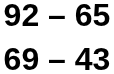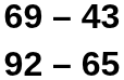 <table style="text-align:center">
 <tr>
 <th width=200></th>
 <th width=100></th>
 <th width=200></th>
 </tr>
 <tr>
 <td align=right><strong></strong></td>
-<td><strong>92 – 65</strong></td>
+<td><strong>69 – 43</strong></td>
 <td align=left></td>
 </tr>
 <tr>
 <td align=right><strong></strong></td>
-<td><strong>69 – 43</strong></td>
+<td><strong>92 – 65</strong></td>
 <td align=left></td>
 </tr>
 </table>
